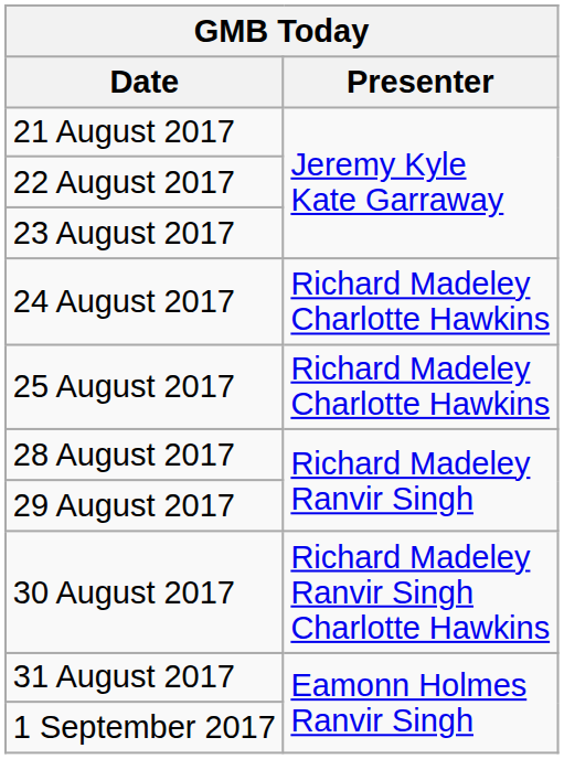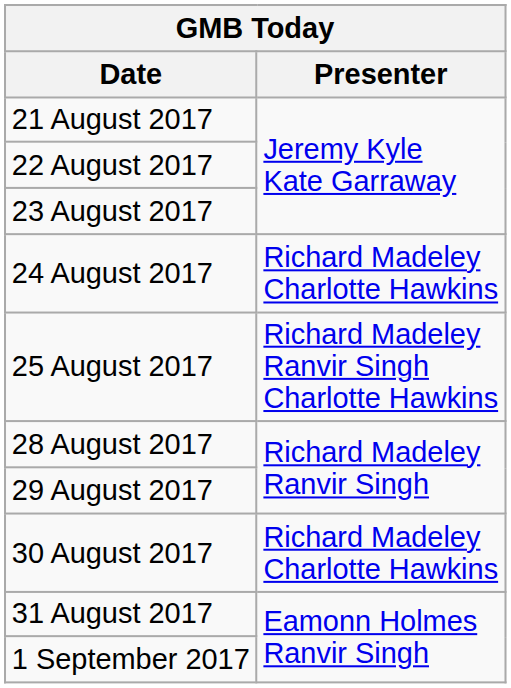 <table class="wikitable" style="font-size:90%;">
 <tr>
 <th colspan="2">GMB Today</th>
 </tr>
 <tr>
 <th>Date</th>
 <th>Presenter</th>
 </tr>
 <tr>
 <td>21 August 2017</td>
 <td rowspan=3><a href='#'>Jeremy Kyle</a> <br><a href='#'>Kate Garraway</a></td>
 </tr>
 <tr>
 <td>22 August 2017</td>
 </tr>
 <tr>
 <td>23 August 2017</td>
 </tr>
 <tr>
 <td>24 August 2017</td>
 <td><a href='#'>Richard Madeley</a> <br><a href='#'>Charlotte Hawkins</a></td>
 </tr>
 <tr>
 <td>25 August 2017</td>
-<td><a href='#'>Richard Madeley</a> <br><a href='#'>Charlotte Hawkins</a></td>
+<td><a href='#'>Richard Madeley</a> <br><a href='#'>Ranvir Singh</a> <br><a href='#'>Charlotte Hawkins</a></td>
 </tr>
 <tr>
 <td>28 August 2017</td>
 <td rowspan=2><a href='#'>Richard Madeley</a> <br><a href='#'>Ranvir Singh</a></td>
 </tr>
 <tr>
 <td>29 August 2017</td>
 </tr>
 <tr>
 <td>30 August 2017</td>
-<td><a href='#'>Richard Madeley</a> <br><a href='#'>Ranvir Singh</a> <br><a href='#'>Charlotte Hawkins</a></td>
+<td><a href='#'>Richard Madeley</a> <br><a href='#'>Charlotte Hawkins</a></td>
 </tr>
 <tr>
 <td>31 August 2017</td>
 <td rowspan=2><a href='#'>Eamonn Holmes</a>  <br><a href='#'>Ranvir Singh</a></td>
 </tr>
 <tr>
 <td>1 September 2017</td>
 </tr>
 </table>
